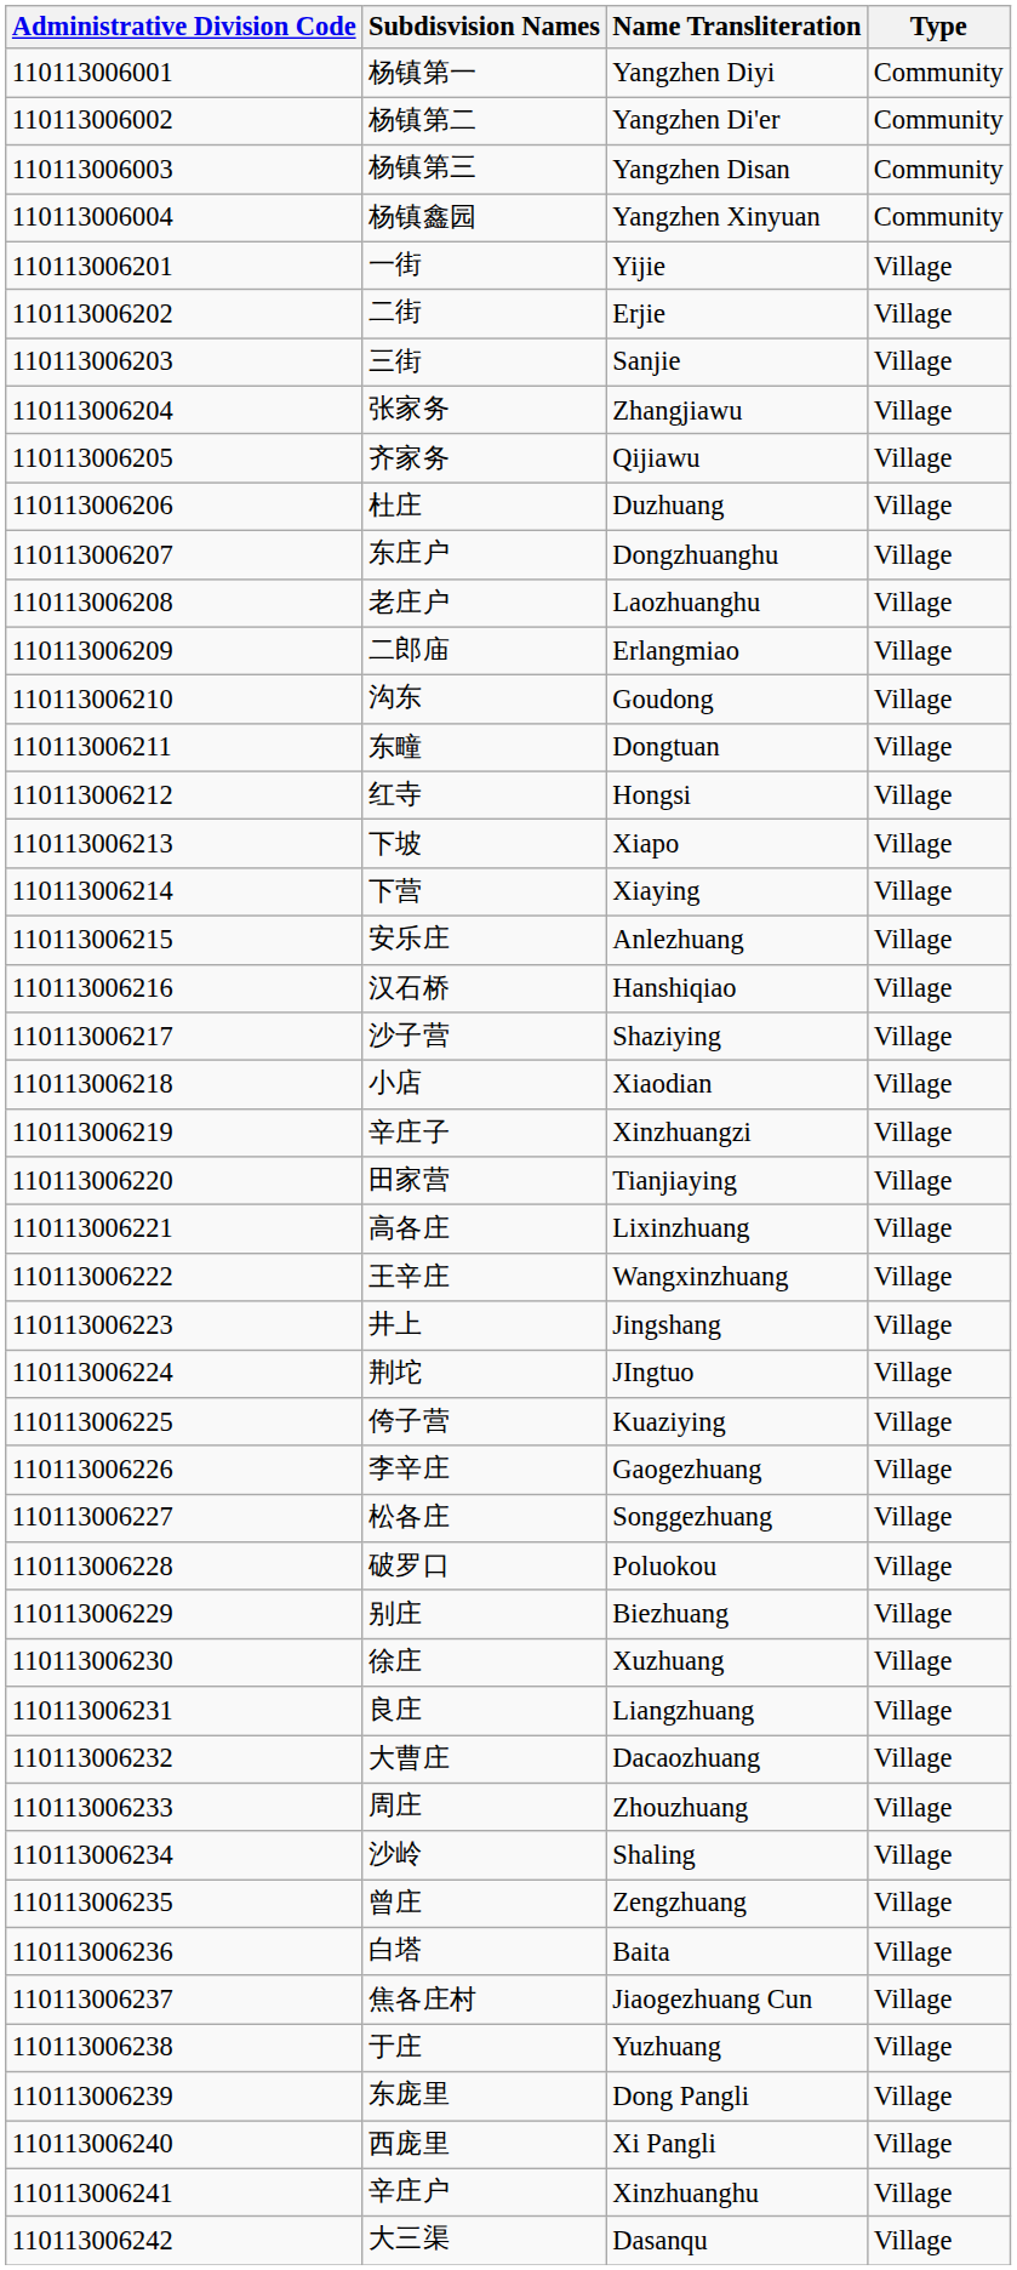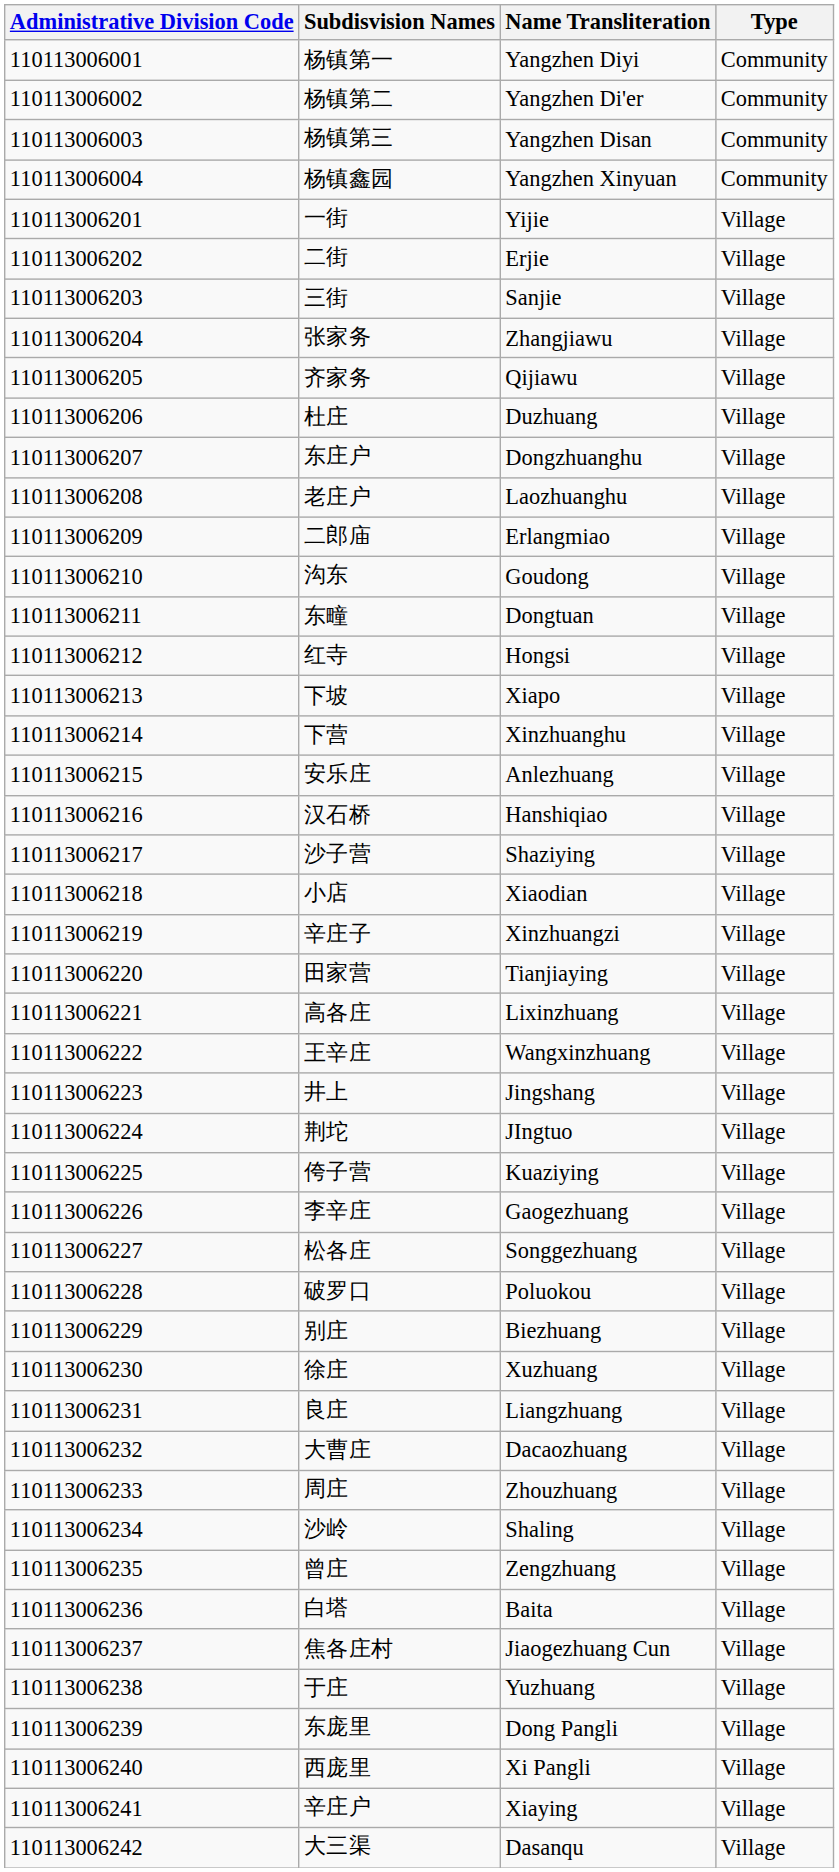 <table class="wikitable sortable">
 <tr>
 <th><a href='#'>Administrative Division Code</a></th>
 <th>Subdisvision Names</th>
 <th>Name Transliteration</th>
 <th>Type</th>
 </tr>
 <tr>
 <td>110113006001</td>
 <td>杨镇第一</td>
 <td>Yangzhen Diyi</td>
 <td>Community</td>
 </tr>
 <tr>
 <td>110113006002</td>
 <td>杨镇第二</td>
 <td>Yangzhen Di'er</td>
 <td>Community</td>
 </tr>
 <tr>
 <td>110113006003</td>
 <td>杨镇第三</td>
 <td>Yangzhen Disan</td>
 <td>Community</td>
 </tr>
 <tr>
 <td>110113006004</td>
 <td>杨镇鑫园</td>
 <td>Yangzhen Xinyuan</td>
 <td>Community</td>
 </tr>
 <tr>
 <td>110113006201</td>
 <td>一街</td>
 <td>Yijie</td>
 <td>Village</td>
 </tr>
 <tr>
 <td>110113006202</td>
 <td>二街</td>
 <td>Erjie</td>
 <td>Village</td>
 </tr>
 <tr>
 <td>110113006203</td>
 <td>三街</td>
 <td>Sanjie</td>
 <td>Village</td>
 </tr>
 <tr>
 <td>110113006204</td>
 <td>张家务</td>
 <td>Zhangjiawu</td>
 <td>Village</td>
 </tr>
 <tr>
 <td>110113006205</td>
 <td>齐家务</td>
 <td>Qijiawu</td>
 <td>Village</td>
 </tr>
 <tr>
 <td>110113006206</td>
 <td>杜庄</td>
 <td>Duzhuang</td>
 <td>Village</td>
 </tr>
 <tr>
 <td>110113006207</td>
 <td>东庄户</td>
 <td>Dongzhuanghu</td>
 <td>Village</td>
 </tr>
 <tr>
 <td>110113006208</td>
 <td>老庄户</td>
 <td>Laozhuanghu</td>
 <td>Village</td>
 </tr>
 <tr>
 <td>110113006209</td>
 <td>二郎庙</td>
 <td>Erlangmiao</td>
 <td>Village</td>
 </tr>
 <tr>
 <td>110113006210</td>
 <td>沟东</td>
 <td>Goudong</td>
 <td>Village</td>
 </tr>
 <tr>
 <td>110113006211</td>
 <td>东疃</td>
 <td>Dongtuan</td>
 <td>Village</td>
 </tr>
 <tr>
 <td>110113006212</td>
 <td>红寺</td>
 <td>Hongsi</td>
 <td>Village</td>
 </tr>
 <tr>
 <td>110113006213</td>
 <td>下坡</td>
 <td>Xiapo</td>
 <td>Village</td>
 </tr>
 <tr>
 <td>110113006214</td>
 <td>下营</td>
-<td>Xiaying</td>
+<td>Xinzhuanghu</td>
 <td>Village</td>
 </tr>
 <tr>
 <td>110113006215</td>
 <td>安乐庄</td>
 <td>Anlezhuang</td>
 <td>Village</td>
 </tr>
 <tr>
 <td>110113006216</td>
 <td>汉石桥</td>
 <td>Hanshiqiao</td>
 <td>Village</td>
 </tr>
 <tr>
 <td>110113006217</td>
 <td>沙子营</td>
 <td>Shaziying</td>
 <td>Village</td>
 </tr>
 <tr>
 <td>110113006218</td>
 <td>小店</td>
 <td>Xiaodian</td>
 <td>Village</td>
 </tr>
 <tr>
 <td>110113006219</td>
 <td>辛庄子</td>
 <td>Xinzhuangzi</td>
 <td>Village</td>
 </tr>
 <tr>
 <td>110113006220</td>
 <td>田家营</td>
 <td>Tianjiaying</td>
 <td>Village</td>
 </tr>
 <tr>
 <td>110113006221</td>
 <td>高各庄</td>
 <td>Lixinzhuang</td>
 <td>Village</td>
 </tr>
 <tr>
 <td>110113006222</td>
 <td>王辛庄</td>
 <td>Wangxinzhuang</td>
 <td>Village</td>
 </tr>
 <tr>
 <td>110113006223</td>
 <td>井上</td>
 <td>Jingshang</td>
 <td>Village</td>
 </tr>
 <tr>
 <td>110113006224</td>
 <td>荆坨</td>
 <td>JIngtuo</td>
 <td>Village</td>
 </tr>
 <tr>
 <td>110113006225</td>
 <td>侉子营</td>
 <td>Kuaziying</td>
 <td>Village</td>
 </tr>
 <tr>
 <td>110113006226</td>
 <td>李辛庄</td>
 <td>Gaogezhuang</td>
 <td>Village</td>
 </tr>
 <tr>
 <td>110113006227</td>
 <td>松各庄</td>
 <td>Songgezhuang</td>
 <td>Village</td>
 </tr>
 <tr>
 <td>110113006228</td>
 <td>破罗口</td>
 <td>Poluokou</td>
 <td>Village</td>
 </tr>
 <tr>
 <td>110113006229</td>
 <td>别庄</td>
 <td>Biezhuang</td>
 <td>Village</td>
 </tr>
 <tr>
 <td>110113006230</td>
 <td>徐庄</td>
 <td>Xuzhuang</td>
 <td>Village</td>
 </tr>
 <tr>
 <td>110113006231</td>
 <td>良庄</td>
 <td>Liangzhuang</td>
 <td>Village</td>
 </tr>
 <tr>
 <td>110113006232</td>
 <td>大曹庄</td>
 <td>Dacaozhuang</td>
 <td>Village</td>
 </tr>
 <tr>
 <td>110113006233</td>
 <td>周庄</td>
 <td>Zhouzhuang</td>
 <td>Village</td>
 </tr>
 <tr>
 <td>110113006234</td>
 <td>沙岭</td>
 <td>Shaling</td>
 <td>Village</td>
 </tr>
 <tr>
 <td>110113006235</td>
 <td>曾庄</td>
 <td>Zengzhuang</td>
 <td>Village</td>
 </tr>
 <tr>
 <td>110113006236</td>
 <td>白塔</td>
 <td>Baita</td>
 <td>Village</td>
 </tr>
 <tr>
 <td>110113006237</td>
 <td>焦各庄村</td>
 <td>Jiaogezhuang Cun</td>
 <td>Village</td>
 </tr>
 <tr>
 <td>110113006238</td>
 <td>于庄</td>
 <td>Yuzhuang</td>
 <td>Village</td>
 </tr>
 <tr>
 <td>110113006239</td>
 <td>东庞里</td>
 <td>Dong Pangli</td>
 <td>Village</td>
 </tr>
 <tr>
 <td>110113006240</td>
 <td>西庞里</td>
 <td>Xi Pangli</td>
 <td>Village</td>
 </tr>
 <tr>
 <td>110113006241</td>
 <td>辛庄户</td>
-<td>Xinzhuanghu</td>
+<td>Xiaying</td>
 <td>Village</td>
 </tr>
 <tr>
 <td>110113006242</td>
 <td>大三渠</td>
 <td>Dasanqu</td>
 <td>Village</td>
 </tr>
 </table>
